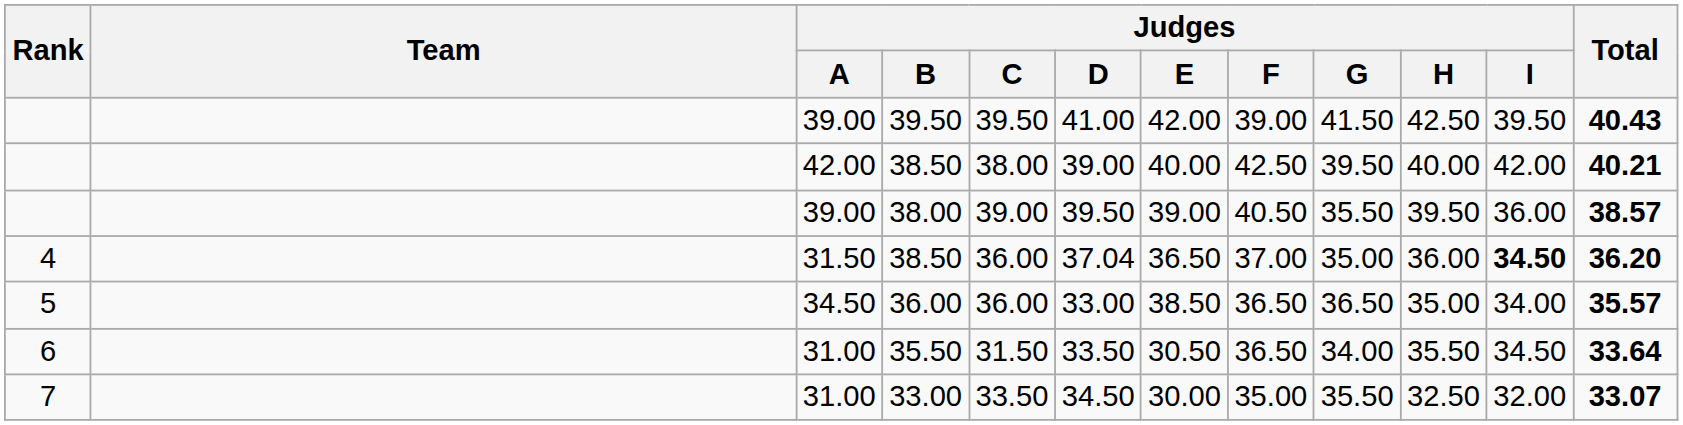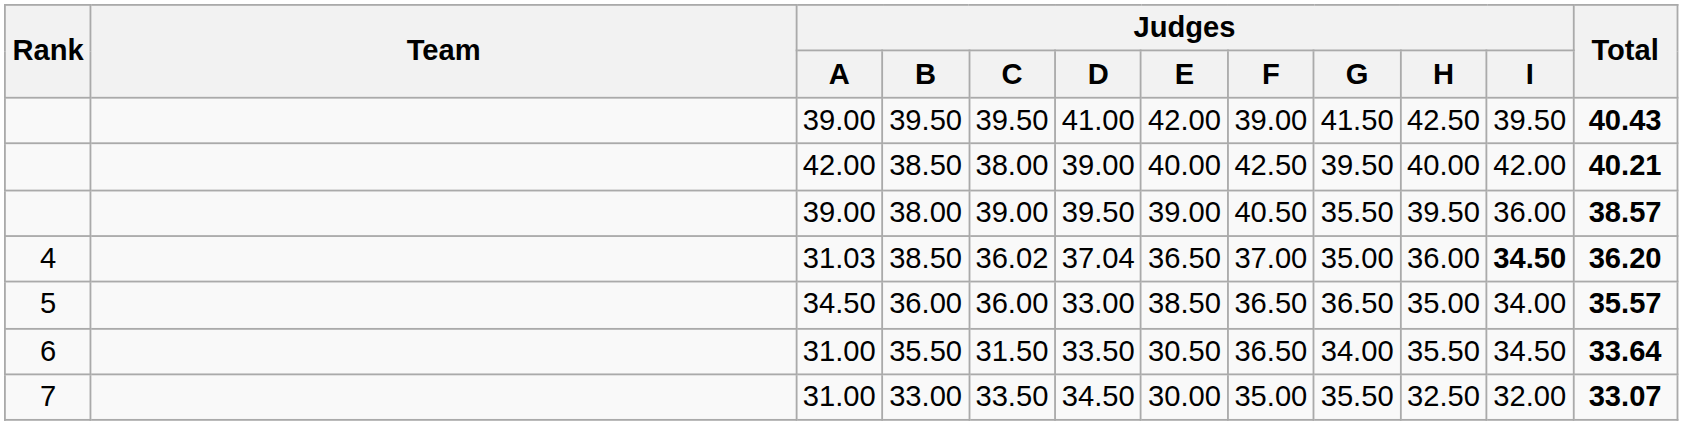 <table class=wikitable style="text-align:center">
 <tr>
 <th rowspan="2" width=40>Rank</th>
 <th rowspan="2" width=380>Team</th>
 <th colspan="9">Judges</th>
 <th rowspan="2" width=50>Total</th>
 </tr>
 <tr>
 <th width=40>A</th>
 <th width=40>B</th>
 <th width=40>C</th>
 <th width=40>D</th>
 <th width=40>E</th>
 <th width=40>F</th>
 <th width=40>G</th>
 <th width=40>H</th>
 <th width=40>I</th>
 </tr>
 <tr>
 <td></td>
 <td align=left></td>
 <td>39.00</td>
 <td>39.50</td>
 <td>39.50</td>
 <td>41.00</td>
 <td>42.00</td>
 <td>39.00</td>
 <td>41.50</td>
 <td>42.50</td>
 <td>39.50</td>
 <td><strong>40.43</strong></td>
 </tr>
 <tr>
 <td></td>
 <td align=left></td>
 <td>42.00</td>
 <td>38.50</td>
 <td>38.00</td>
 <td>39.00</td>
 <td>40.00</td>
 <td>42.50</td>
 <td>39.50</td>
 <td>40.00</td>
 <td>42.00</td>
 <td><strong>40.21</strong></td>
 </tr>
 <tr>
 <td></td>
 <td align=left></td>
 <td>39.00</td>
 <td>38.00</td>
 <td>39.00</td>
 <td>39.50</td>
 <td>39.00</td>
 <td>40.50</td>
 <td>35.50</td>
 <td>39.50</td>
 <td>36.00</td>
 <td><strong>38.57</strong></td>
 </tr>
 <tr>
 <td>4</td>
 <td align=left></td>
-<td>31.50</td>
+<td>31.03</td>
 <td>38.50</td>
-<td>36.00</td>
+<td>36.02</td>
 <td>37.04</td>
 <td>36.50</td>
 <td>37.00</td>
 <td>35.00</td>
 <td>36.00</td>
 <td><strong>34.50</strong></td>
 <td><strong>36.20</strong></td>
 </tr>
 <tr>
 <td>5</td>
 <td align=left></td>
 <td>34.50</td>
 <td>36.00</td>
 <td>36.00</td>
 <td>33.00</td>
 <td>38.50</td>
 <td>36.50</td>
 <td>36.50</td>
 <td>35.00</td>
 <td>34.00</td>
 <td><strong>35.57</strong></td>
 </tr>
 <tr>
 <td>6</td>
 <td align=left></td>
 <td>31.00</td>
 <td>35.50</td>
 <td>31.50</td>
 <td>33.50</td>
 <td>30.50</td>
 <td>36.50</td>
 <td>34.00</td>
 <td>35.50</td>
 <td>34.50</td>
 <td><strong>33.64</strong></td>
 </tr>
 <tr>
 <td>7</td>
 <td align=left></td>
 <td>31.00</td>
 <td>33.00</td>
 <td>33.50</td>
 <td>34.50</td>
 <td>30.00</td>
 <td>35.00</td>
 <td>35.50</td>
 <td>32.50</td>
 <td>32.00</td>
 <td><strong>33.07</strong></td>
 </tr>
 </table>
